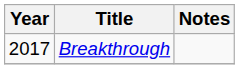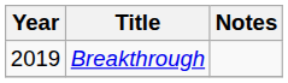 <table class="wikitable sortable">
 <tr>
 <th>Year</th>
 <th>Title</th>
 <th class="unsortable">Notes</th>
 </tr>
 <tr>
-<td>2017</td>
+<td>2019</td>
 <td><em><a href='#'>Breakthrough</a></em></td>
 <td></td>
 </tr>
 <tr>
 </tr>
 </table>
